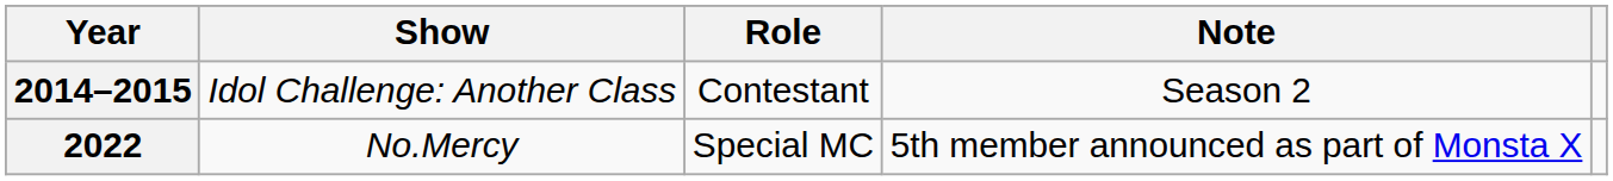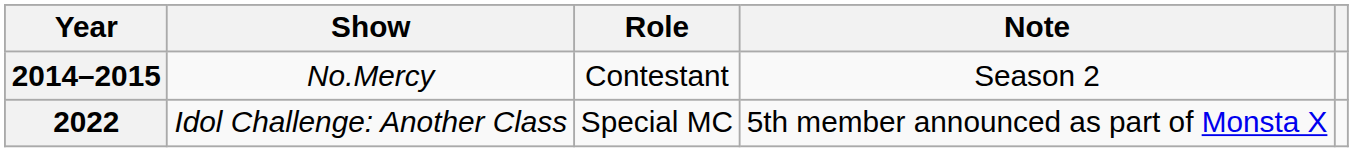 <table class="wikitable sortable plainrowheaders" style="text-align: center;">
 <tr>
 <th scope="col">Year</th>
 <th scope="col">Show</th>
 <th scope="col">Role</th>
 <th scope="col">Note</th>
 <th scope="col" class="unsortable"></th>
 </tr>
 <tr>
 <th scope="row">2014–2015</th>
-<td><em>Idol Challenge: Another Class</em></td>
+<td><em>No.Mercy</em></td>
 <td rowspan="1">Contestant</td>
 <td>Season 2</td>
 <td></td>
 </tr>
 <tr>
 <th scope="row">2022</th>
-<td><em>No.Mercy</em></td>
+<td><em>Idol Challenge: Another Class</em></td>
 <td>Special MC</td>
 <td>5th member announced as part of <a href='#'>Monsta X</a></td>
 <td></td>
 </tr>
 </table>
